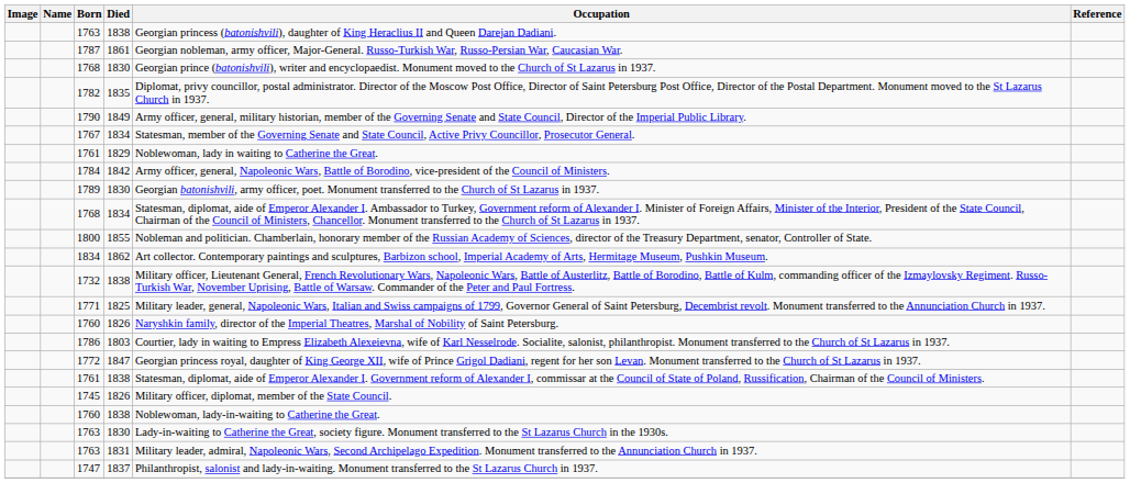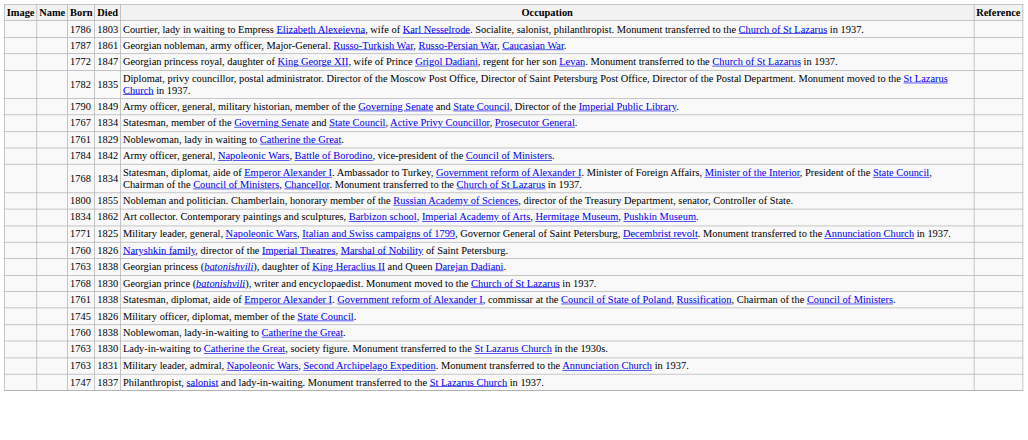 <table class="wikitable sortable">
 <tr>
 <th class=unsortable>Image</th>
 <th>Name</th>
 <th>Born</th>
 <th>Died</th>
 <th class=unsortable>Occupation</th>
 <th class=unsortable>Reference</th>
 </tr>
 <tr>
 <td></td>
 <td></td>
-<td>1763</td>
-<td>1838</td>
-<td>Georgian princess (<em><a href='#'>batonishvili</a></em>), daughter of <a href='#'>King Heraclius II</a> and Queen <a href='#'>Darejan Dadiani</a>.</td>
+<td>1786</td>
+<td>1803</td>
+<td>Courtier, lady in waiting to Empress <a href='#'>Elizabeth Alexeievna</a>, wife of <a href='#'>Karl Nesselrode</a>. Socialite, salonist, philanthropist. Monument transferred to the <a href='#'>Church of St Lazarus</a> in 1937.</td>
 <td></td>
 </tr>
 <tr>
 <td></td>
 <td></td>
 <td>1787</td>
 <td>1861</td>
 <td>Georgian nobleman, army officer, Major-General. <a href='#'>Russo-Turkish War</a>, <a href='#'>Russo-Persian War</a>, <a href='#'>Caucasian War</a>.</td>
 <td></td>
 </tr>
 <tr>
 <td></td>
 <td></td>
-<td>1768</td>
-<td>1830</td>
-<td>Georgian prince (<em><a href='#'>batonishvili</a></em>), writer and encyclopaedist. Monument moved to the <a href='#'>Church of St Lazarus</a> in 1937.</td>
+<td>1772</td>
+<td>1847</td>
+<td>Georgian princess royal, daughter of <a href='#'>King George XII</a>, wife of Prince <a href='#'>Grigol Dadiani</a>, regent for her son <a href='#'>Levan</a>. Monument transferred to the <a href='#'>Church of St Lazarus</a> in 1937.</td>
 <td></td>
 </tr>
 <tr>
 <td></td>
 <td></td>
 <td>1782</td>
 <td>1835</td>
 <td>Diplomat, privy councillor, postal administrator. Director of the Moscow Post Office, Director of Saint Petersburg Post Office, Director of the Postal Department. Monument moved to the <a href='#'>St Lazarus Church</a> in 1937.</td>
 <td></td>
 </tr>
 <tr>
 <td></td>
 <td></td>
 <td>1790</td>
 <td>1849</td>
 <td>Army officer, general, military historian, member of the <a href='#'>Governing Senate</a> and <a href='#'>State Council</a>, Director of the <a href='#'>Imperial Public Library</a>.</td>
 <td></td>
 </tr>
 <tr>
 <td></td>
 <td></td>
 <td>1767</td>
 <td>1834</td>
 <td>Statesman, member of the <a href='#'>Governing Senate</a> and <a href='#'>State Council</a>, <a href='#'>Active Privy Councillor</a>, <a href='#'>Prosecutor General</a>.</td>
 <td></td>
 </tr>
 <tr>
 <td></td>
 <td></td>
 <td>1761</td>
 <td>1829</td>
 <td>Noblewoman, lady in waiting to <a href='#'>Catherine the Great</a>.</td>
 <td></td>
 </tr>
 <tr>
 <td></td>
 <td></td>
 <td>1784</td>
 <td>1842</td>
 <td>Army officer, general, <a href='#'>Napoleonic Wars</a>, <a href='#'>Battle of Borodino</a>, vice-president of the <a href='#'>Council of Ministers</a>.</td>
 <td></td>
 </tr>
 <tr>
 <td></td>
 <td></td>
-<td>1789</td>
-<td>1830</td>
-<td>Georgian <em><a href='#'>batonishvili</a></em>, army officer, poet. Monument transferred to the <a href='#'>Church of St Lazarus</a> in 1937.</td>
-<td></td>
-</tr>
-<tr>
-<td></td>
-<td></td>
 <td>1768</td>
 <td>1834</td>
 <td>Statesman, diplomat, aide of <a href='#'>Emperor Alexander I</a>. Ambassador to Turkey, <a href='#'>Government reform of Alexander I</a>. Minister of Foreign Affairs, <a href='#'>Minister of the Interior</a>, President of the <a href='#'>State Council</a>, Chairman of the <a href='#'>Council of Ministers</a>, <a href='#'>Chancellor</a>. Monument transferred to the <a href='#'>Church of St Lazarus</a> in 1937.</td>
 <td></td>
 </tr>
 <tr>
 <td></td>
 <td></td>
 <td>1800</td>
 <td>1855</td>
 <td>Nobleman and politician. Chamberlain, honorary member of the <a href='#'>Russian Academy of Sciences</a>, director of the Treasury Department, senator, Controller of State.</td>
 <td></td>
 </tr>
 <tr>
 <td></td>
 <td></td>
 <td>1834</td>
 <td>1862</td>
 <td>Art collector. Contemporary paintings and sculptures, <a href='#'>Barbizon school</a>, <a href='#'>Imperial Academy of Arts</a>, <a href='#'>Hermitage Museum</a>, <a href='#'>Pushkin Museum</a>.</td>
 <td></td>
 </tr>
 <tr>
 <td></td>
 <td></td>
-<td>1732</td>
-<td>1838</td>
-<td>Military officer, Lieutenant General, <a href='#'>French Revolutionary Wars</a>, <a href='#'>Napoleonic Wars</a>, <a href='#'>Battle of Austerlitz</a>, <a href='#'>Battle of Borodino</a>, <a href='#'>Battle of Kulm</a>, commanding officer of the <a href='#'>Izmaylovsky Regiment</a>. <a href='#'>Russo-Turkish War</a>, <a href='#'>November Uprising</a>, <a href='#'>Battle of Warsaw</a>. Commander of the <a href='#'>Peter and Paul Fortress</a>.</td>
-<td></td>
-</tr>
-<tr>
-<td></td>
-<td></td>
 <td>1771</td>
 <td>1825</td>
 <td>Military leader, general, <a href='#'>Napoleonic Wars</a>, <a href='#'>Italian and Swiss campaigns of 1799</a>, Governor General of Saint Petersburg, <a href='#'>Decembrist revolt</a>. Monument transferred to the <a href='#'>Annunciation Church</a> in 1937.</td>
 <td></td>
 </tr>
 <tr>
 <td></td>
 <td></td>
 <td>1760</td>
 <td>1826</td>
 <td><a href='#'>Naryshkin family</a>, director of the <a href='#'>Imperial Theatres</a>, <a href='#'>Marshal of Nobility</a> of Saint Petersburg.</td>
 <td></td>
 </tr>
 <tr>
 <td></td>
 <td></td>
-<td>1786</td>
-<td>1803</td>
-<td>Courtier, lady in waiting to Empress <a href='#'>Elizabeth Alexeievna</a>, wife of <a href='#'>Karl Nesselrode</a>. Socialite, salonist, philanthropist. Monument transferred to the <a href='#'>Church of St Lazarus</a> in 1937.</td>
+<td>1763</td>
+<td>1838</td>
+<td>Georgian princess (<em><a href='#'>batonishvili</a></em>), daughter of <a href='#'>King Heraclius II</a> and Queen <a href='#'>Darejan Dadiani</a>.</td>
 <td></td>
 </tr>
 <tr>
 <td></td>
 <td></td>
-<td>1772</td>
-<td>1847</td>
-<td>Georgian princess royal, daughter of <a href='#'>King George XII</a>, wife of Prince <a href='#'>Grigol Dadiani</a>, regent for her son <a href='#'>Levan</a>. Monument transferred to the <a href='#'>Church of St Lazarus</a> in 1937.</td>
+<td>1768</td>
+<td>1830</td>
+<td>Georgian prince (<em><a href='#'>batonishvili</a></em>), writer and encyclopaedist. Monument moved to the <a href='#'>Church of St Lazarus</a> in 1937.</td>
 <td></td>
 </tr>
 <tr>
 <td></td>
 <td></td>
 <td>1761</td>
 <td>1838</td>
 <td>Statesman, diplomat, aide of <a href='#'>Emperor Alexander I</a>. <a href='#'>Government reform of Alexander I</a>, commissar at the <a href='#'>Council of State of Poland</a>, <a href='#'>Russification</a>, Chairman of the <a href='#'>Council of Ministers</a>.</td>
 <td></td>
 </tr>
 <tr>
 <td></td>
 <td></td>
 <td>1745</td>
 <td>1826</td>
 <td>Military officer, diplomat, member of the <a href='#'>State Council</a>.</td>
 <td></td>
 </tr>
 <tr>
 <td></td>
 <td></td>
 <td>1760</td>
 <td>1838</td>
 <td>Noblewoman, lady-in-waiting to <a href='#'>Catherine the Great</a>.</td>
 <td></td>
 </tr>
 <tr>
 <td></td>
 <td></td>
 <td>1763</td>
 <td>1830</td>
 <td>Lady-in-waiting to <a href='#'>Catherine the Great</a>, society figure. Monument transferred to the <a href='#'>St Lazarus Church</a> in the 1930s.</td>
 <td></td>
 </tr>
 <tr>
 <td></td>
 <td></td>
 <td>1763</td>
 <td>1831</td>
 <td>Military leader, admiral, <a href='#'>Napoleonic Wars</a>, <a href='#'>Second Archipelago Expedition</a>. Monument transferred to the <a href='#'>Annunciation Church</a> in 1937.</td>
 <td></td>
 </tr>
 <tr>
 <td></td>
 <td></td>
 <td>1747</td>
 <td>1837</td>
 <td>Philanthropist, <a href='#'>salonist</a> and lady-in-waiting. Monument transferred to the <a href='#'>St Lazarus Church</a> in 1937.</td>
 <td></td>
 </tr>
 <tr>
 </tr>
 </table>
